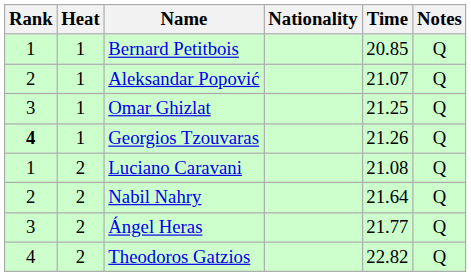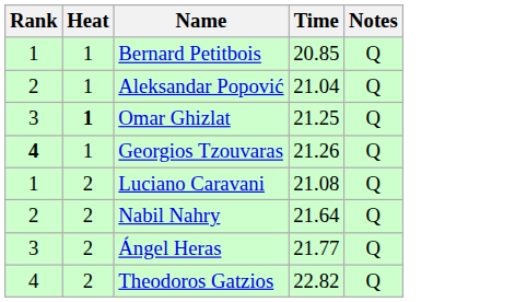 <table class="wikitable sortable" style="text-align:center">
 <tr>
 <th>Rank</th>
 <th>Heat</th>
 <th>Name</th>
-<th>Nationality</th>
 <th>Time</th>
 <th>Notes</th>
 </tr>
 <tr bgcolor=ccffcc>
 <td>1</td>
 <td>1</td>
 <td align=left><a href='#'>Bernard Petitbois</a></td>
-<td align=left></td>
 <td>20.85</td>
 <td>Q</td>
 </tr>
 <tr bgcolor=ccffcc>
 <td>2</td>
 <td>1</td>
 <td align=left><a href='#'>Aleksandar Popović</a></td>
-<td align=left></td>
-<td>21.07</td>
+<td>21.04</td>
 <td>Q</td>
 </tr>
 <tr bgcolor=ccffcc>
 <td>3</td>
-<td>1</td>
+<td><strong>1</strong></td>
 <td align=left><a href='#'>Omar Ghizlat</a></td>
-<td align=left></td>
 <td>21.25</td>
 <td>Q</td>
 </tr>
 <tr bgcolor=ccffcc>
 <td><strong>4</strong></td>
 <td>1</td>
 <td align=left><a href='#'>Georgios Tzouvaras</a></td>
-<td align=left></td>
 <td>21.26</td>
 <td>Q</td>
 </tr>
 <tr bgcolor=ccffcc>
 <td>1</td>
 <td>2</td>
 <td align=left><a href='#'>Luciano Caravani</a></td>
-<td align=left></td>
 <td>21.08</td>
 <td>Q</td>
 </tr>
 <tr bgcolor=ccffcc>
 <td>2</td>
 <td>2</td>
 <td align=left><a href='#'>Nabil Nahry</a></td>
-<td align=left></td>
 <td>21.64</td>
 <td>Q</td>
 </tr>
 <tr bgcolor=ccffcc>
 <td>3</td>
 <td>2</td>
 <td align=left><a href='#'>Ángel Heras</a></td>
-<td align=left></td>
 <td>21.77</td>
 <td>Q</td>
 </tr>
 <tr bgcolor=ccffcc>
 <td>4</td>
 <td>2</td>
 <td align=left><a href='#'>Theodoros Gatzios</a></td>
-<td align=left></td>
 <td>22.82</td>
 <td>Q</td>
 </tr>
 </table>
